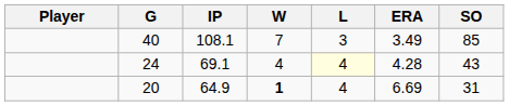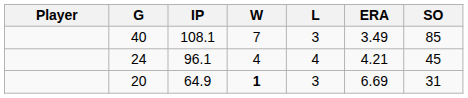 <table class="wikitable sortable">
 <tr>
 <th bgcolor="#DDDDFF" width="16%">Player</th>
 <th bgcolor="#DDDDFF" width="9%">G</th>
 <th bgcolor="#DDDDFF" width="9%">IP</th>
 <th bgcolor="#DDDDFF" width="9%">W</th>
 <th bgcolor="#DDDDFF" width="9%">L</th>
 <th bgcolor="#DDDDFF" width="9%">ERA</th>
 <th bgcolor="#DDDDFF" width="9%">SO</th>
 </tr>
 <tr align="center">
 <td></td>
 <td>40</td>
 <td>108.1</td>
 <td>7</td>
 <td>3</td>
 <td>3.49</td>
 <td>85</td>
 </tr>
 <tr align="center">
 <td></td>
 <td>24</td>
-<td>69.1</td>
+<td>96.1</td>
 <td>4</td>
-<td style="background: lightyellow;">4</td>
-<td>4.28</td>
-<td>43</td>
+<td>4</td>
+<td>4.21</td>
+<td>45</td>
 </tr>
 <tr align="center">
 <td></td>
 <td>20</td>
 <td>64.9</td>
 <td><strong>1</strong></td>
-<td>4</td>
+<td>3</td>
 <td>6.69</td>
 <td>31</td>
 </tr>
 </table>
